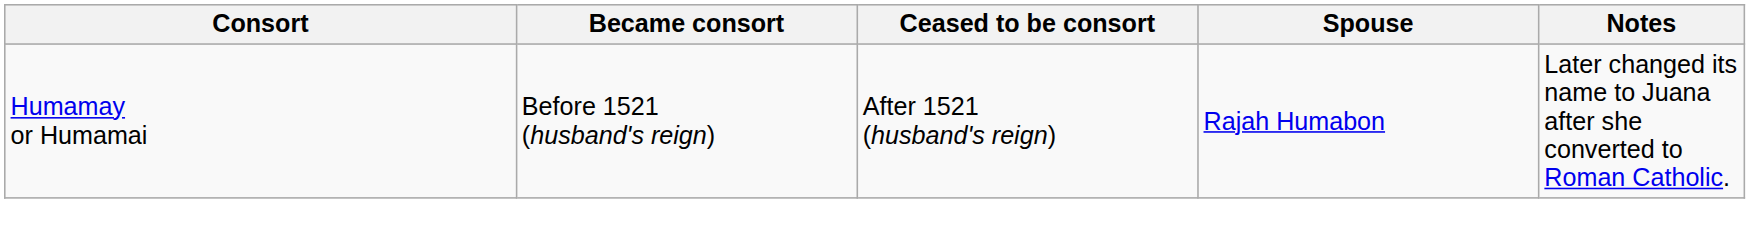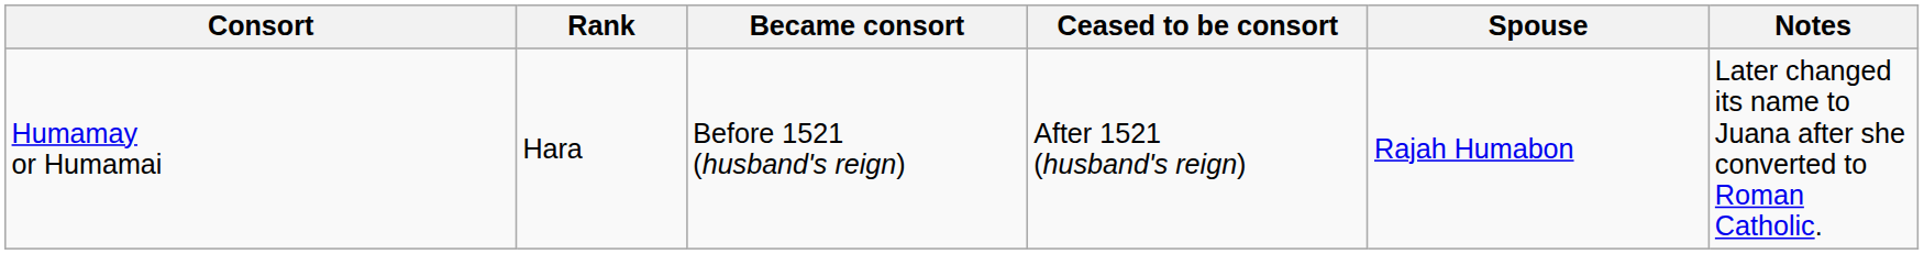 <table style="width:70%;" class="wikitable">
 <tr>
 <th style="width:15%;">Consort</th>
+<th style="width:5%;">Rank</th>
 <th style="width:10%;">Became consort</th>
 <th style="width:10%;">Ceased to be consort</th>
 <th style="width:10%;">Spouse</th>
 <th style="width:5%;">Notes</th>
 </tr>
 <tr>
 <td><a href='#'>Humamay</a> <br>or Humamai</td>
+<td>Hara</td>
 <td>Before 1521<br>(<em>husband's reign</em>)</td>
 <td>After 1521<br>(<em>husband's reign</em>)</td>
 <td><a href='#'>Rajah Humabon</a></td>
 <td>Later changed its name to Juana after she converted to <a href='#'>Roman Catholic</a>.</td>
 </tr>
 </table>
